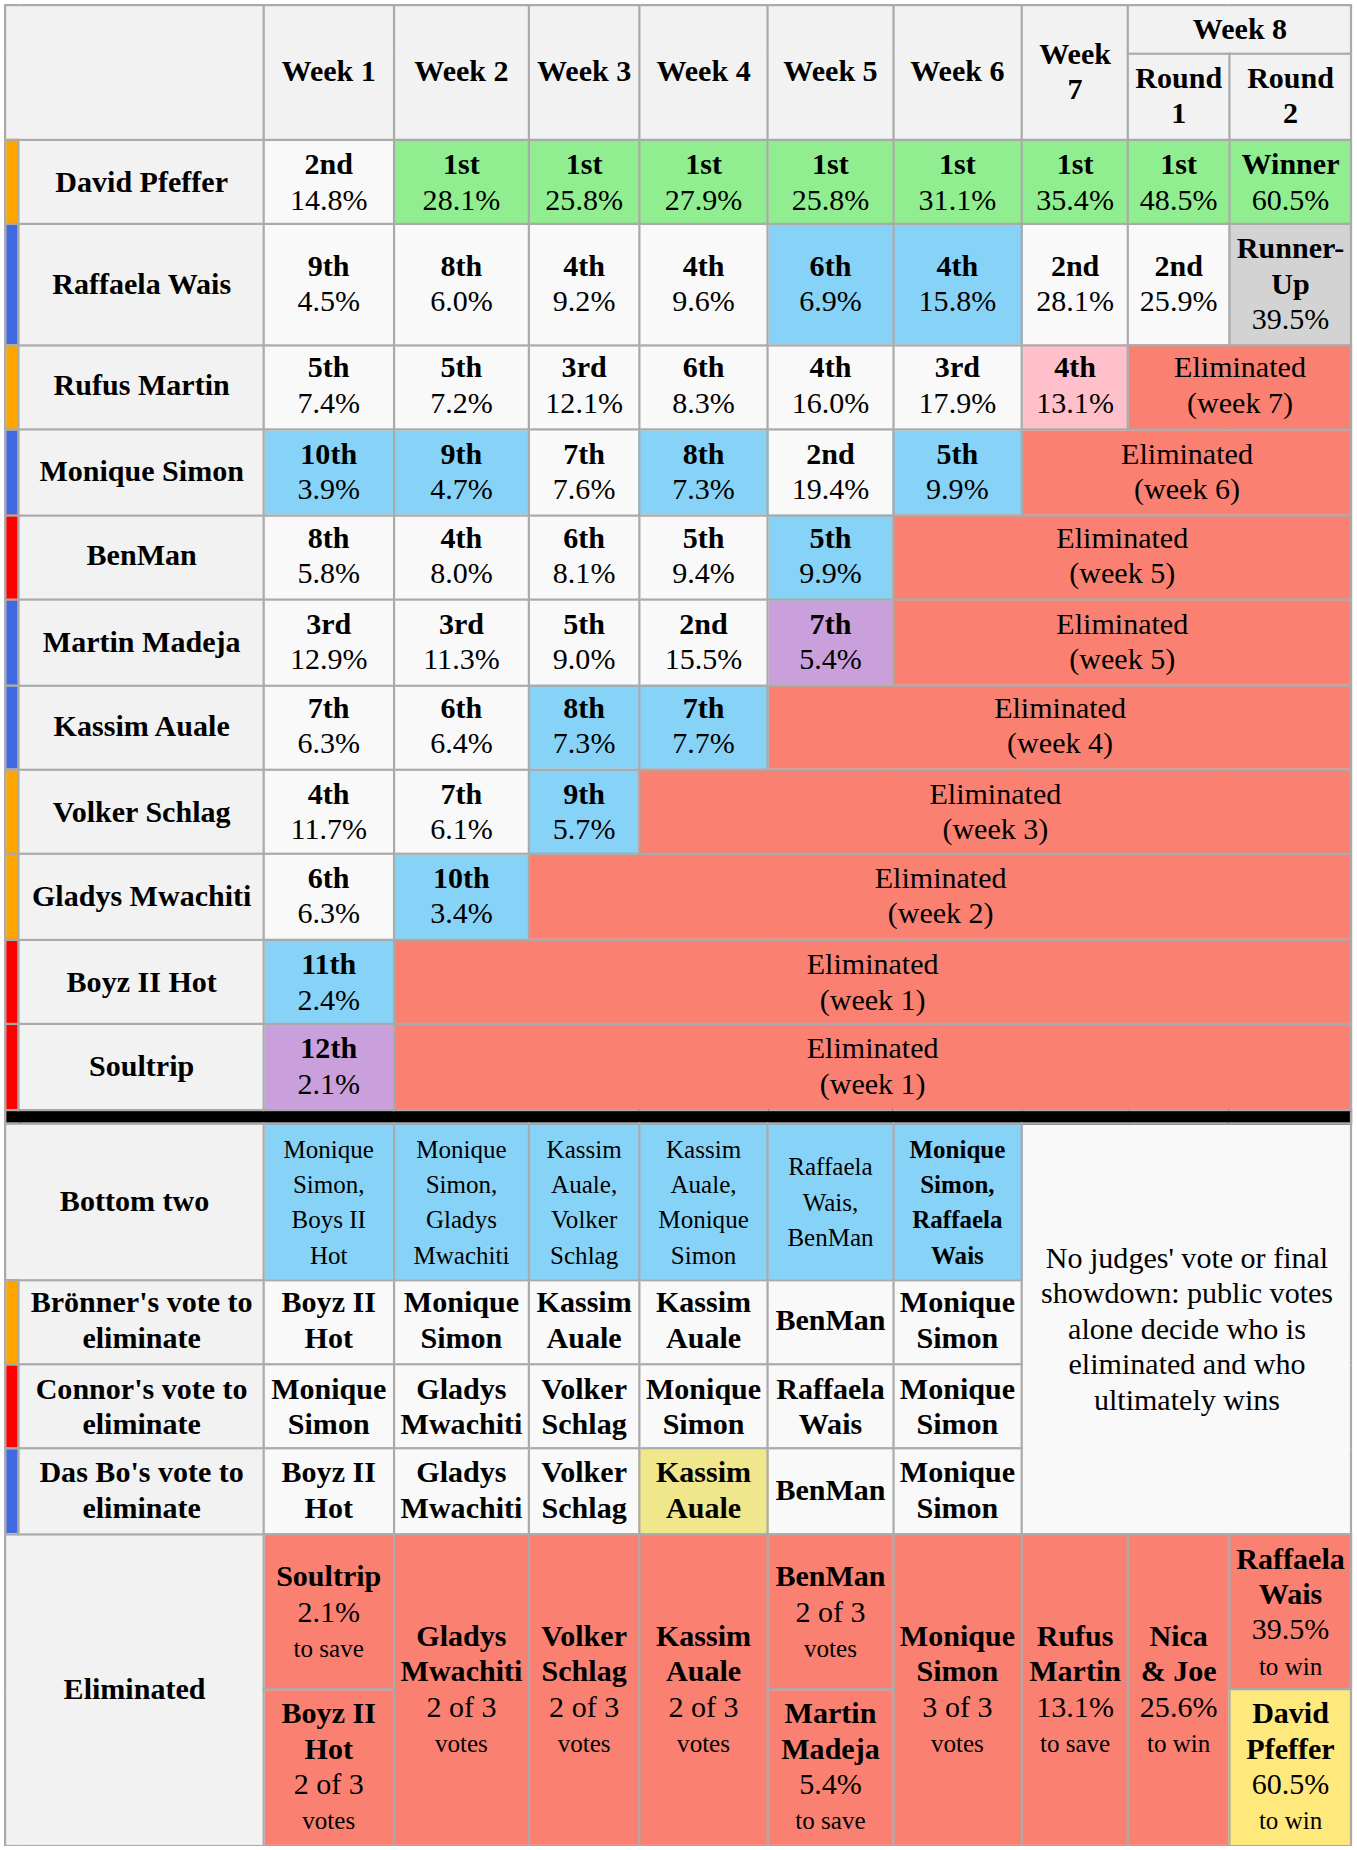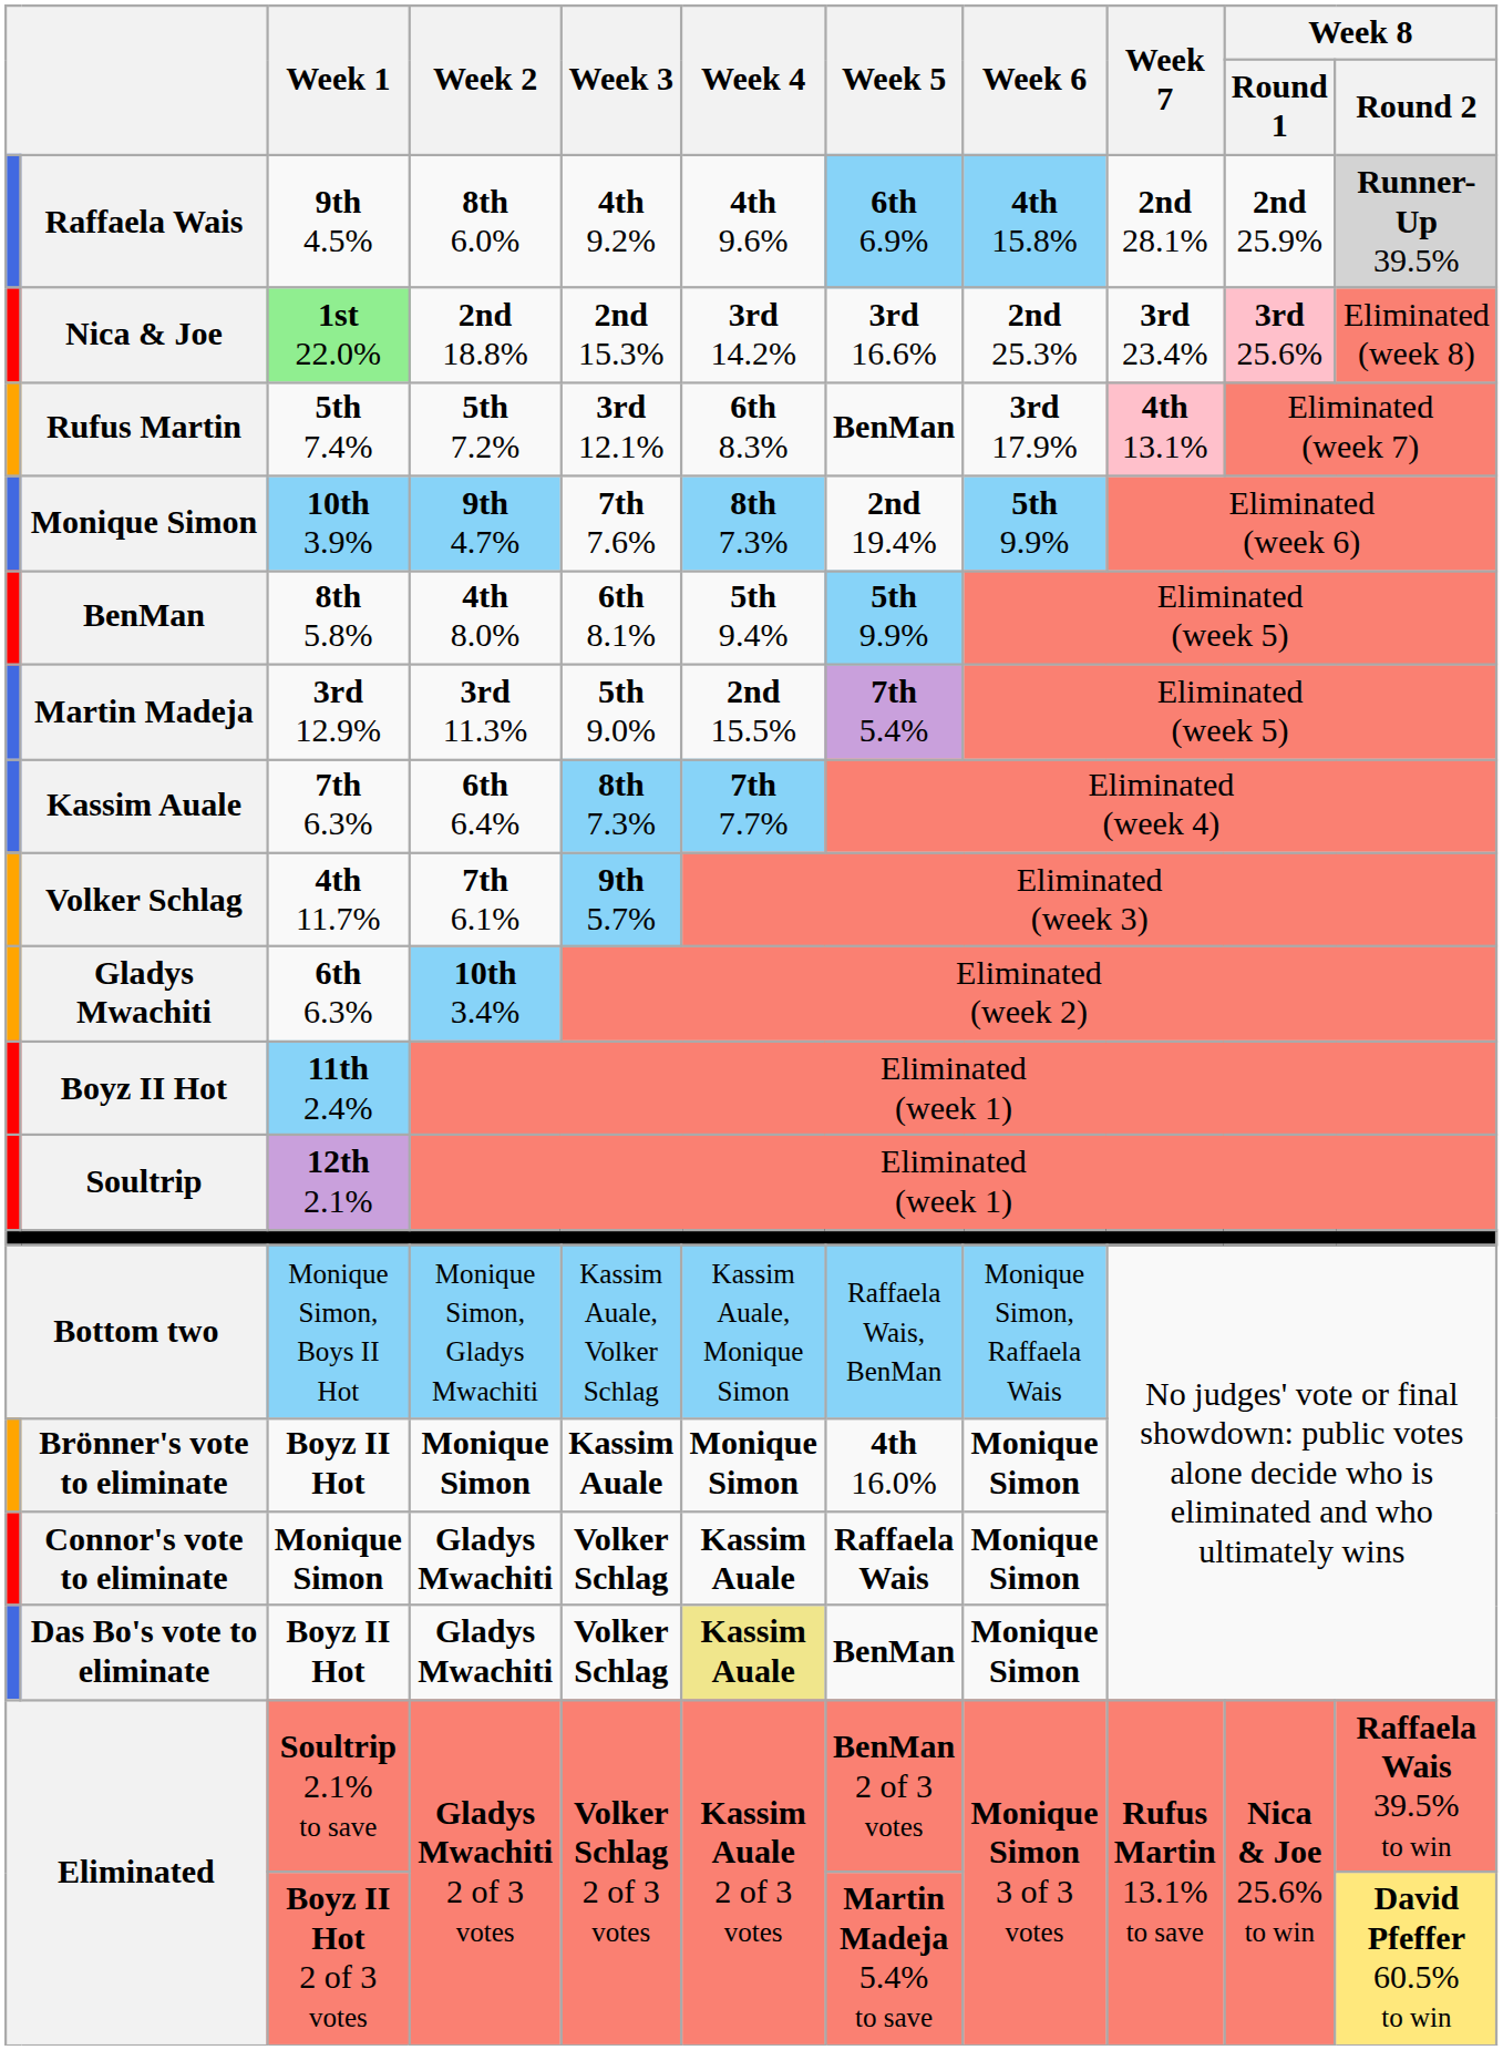 <table class="wikitable" style="text-align:center; font-size:85%">
 <tr>
 <th style="width:20%" colspan=2 rowspan=2></th>
 <th style="width:7%" rowspan="2" scope="col">Week 1</th>
 <th style="width:7%" rowspan="2" scope="col">Week 2</th>
 <th style="width:7%" rowspan="2" scope="col">Week 3</th>
 <th style="width:7%" rowspan="2" scope="col">Week 4</th>
 <th style="width:7%" rowspan="2" scope="col">Week 5</th>
 <th style="width:7%" rowspan="2" scope="col">Week 6</th>
 <th style="width:7%" rowspan="2" scope="col">Week 7</th>
 <th colspan="2">Week 8</th>
 </tr>
 <tr>
 <th style="width:7%">Round 1</th>
 <th style="width:7%">Round 2</th>
 </tr>
 <tr>
-<th style="background:orange;"></th>
-<th>David Pfeffer</th>
-<td><strong>2nd</strong><br>14.8%</td>
-<td style="background:lightgreen"><strong>1st</strong><br>28.1%</td>
-<td style="background:lightgreen"><strong>1st</strong><br>25.8%</td>
-<td style="background:lightgreen"><strong>1st</strong><br>27.9%</td>
-<td style="background:lightgreen"><strong>1st</strong><br>25.8%</td>
-<td style="background:lightgreen"><strong>1st</strong><br>31.1%</td>
-<td style="background:lightgreen"><strong>1st</strong><br>35.4%</td>
-<td style="background:lightgreen"><strong>1st</strong><br>48.5%</td>
-<td style="background:lightgreen"><strong>Winner</strong><br>60.5%</td>
-</tr>
-<tr>
 <th style="background:#4169E1"></th>
 <th>Raffaela Wais</th>
 <td><strong>9th</strong><br>4.5%</td>
 <td><strong>8th</strong><br>6.0%</td>
 <td><strong>4th</strong><br>9.2%</td>
 <td><strong>4th</strong><br>9.6%</td>
 <td style="background:#87D3F8"><strong>6th</strong><br>6.9%</td>
 <td style="background:#87D3F8"><strong>4th</strong><br>15.8%</td>
 <td><strong>2nd</strong><br>28.1%</td>
 <td><strong>2nd</strong><br>25.9%</td>
 <td style="background:lightgrey"><strong>Runner-Up</strong><br>39.5%</td>
 </tr>
 <tr>
+<th style="background:#f00;"></th>
+<th>Nica & Joe</th>
+<td style="background:lightgreen"><strong>1st</strong><br>22.0%</td>
+<td><strong>2nd</strong><br>18.8%</td>
+<td><strong>2nd</strong><br>15.3%</td>
+<td><strong>3rd</strong><br>14.2%</td>
+<td><strong>3rd</strong><br>16.6%</td>
+<td><strong>2nd</strong><br>25.3%</td>
+<td><strong>3rd</strong><br>23.4%</td>
+<td style="background:pink"><strong>3rd</strong><br>25.6%</td>
+<td style="background:salmon">Eliminated<br>(week 8)</td>
+</tr>
+<tr>
 <th style="background:orange;"></th>
 <th>Rufus Martin</th>
 <td><strong>5th</strong><br>7.4%</td>
 <td><strong>5th</strong><br>7.2%</td>
 <td><strong>3rd</strong><br>12.1%</td>
 <td><strong>6th</strong><br>8.3%</td>
-<td><strong>4th</strong><br>16.0%</td>
+<td><strong>BenMan</strong></td>
 <td><strong>3rd</strong><br>17.9%</td>
 <td style="background:pink"><strong>4th</strong><br>13.1%</td>
 <td colspan="2" style="background:salmon">Eliminated<br>(week 7)</td>
 </tr>
 <tr>
 <th style="background:#4169E1"></th>
 <th>Monique Simon</th>
 <td style="background:#87D3F8"><strong>10th</strong><br>3.9%</td>
 <td style="background:#87D3F8"><strong>9th</strong><br>4.7%</td>
 <td><strong>7th</strong><br>7.6%</td>
 <td style="background:#87D3F8"><strong>8th</strong><br>7.3%</td>
 <td><strong>2nd</strong><br>19.4%</td>
 <td style="background:#87D3F8"><strong>5th</strong><br>9.9%</td>
 <td colspan="3" style="background:salmon">Eliminated<br>(week 6)</td>
 </tr>
 <tr>
 <th style="background:#f00;"></th>
 <th>BenMan</th>
 <td><strong>8th</strong><br>5.8%</td>
 <td><strong>4th</strong><br>8.0%</td>
 <td><strong>6th</strong><br>8.1%</td>
 <td><strong>5th</strong><br>9.4%</td>
 <td style="background:#87D3F8"><strong>5th</strong><br>9.9%</td>
 <td colspan="4" style="background:salmon">Eliminated<br>(week 5)</td>
 </tr>
 <tr>
 <th style="background:#4169E1"></th>
 <th>Martin Madeja</th>
 <td><strong>3rd</strong><br>12.9%</td>
 <td><strong>3rd</strong><br>11.3%</td>
 <td><strong>5th</strong><br>9.0%</td>
 <td><strong>2nd</strong><br>15.5%</td>
 <td style="background:#C9A0DC;"><strong>7th</strong><br>5.4%</td>
 <td colspan="4" style="background:salmon">Eliminated<br>(week 5)</td>
 </tr>
 <tr>
 <th style="background:#4169E1"></th>
 <th>Kassim Auale</th>
 <td><strong>7th</strong><br>6.3%</td>
 <td><strong>6th</strong><br>6.4%</td>
 <td style="background:#87D3F8"><strong>8th</strong><br>7.3%</td>
 <td style="background:#87D3F8"><strong>7th</strong><br>7.7%</td>
 <td colspan="5" style="background:salmon">Eliminated<br>(week 4)</td>
 </tr>
 <tr>
 <th style="background:orange;"></th>
 <th>Volker Schlag</th>
 <td><strong>4th</strong><br>11.7%</td>
 <td><strong>7th</strong><br>6.1%</td>
 <td style="background:#87D3F8"><strong>9th</strong><br>5.7%</td>
 <td colspan="6" style="background:salmon">Eliminated<br>(week 3)</td>
 </tr>
 <tr>
 <th style="background:orange;"></th>
 <th>Gladys Mwachiti</th>
 <td><strong>6th</strong><br>6.3%</td>
 <td style="background:#87D3F8"><strong>10th</strong><br>3.4%</td>
 <td colspan="7" style="background:salmon">Eliminated<br>(week 2)</td>
 </tr>
 <tr>
 <th style="background:#f00;"></th>
 <th>Boyz II Hot</th>
 <td style="background:#87D3F8"><strong>11th</strong><br>2.4%</td>
 <td colspan="8" style="background:salmon">Eliminated<br>(week 1)</td>
 </tr>
 <tr>
 <th style="background:#f00;"></th>
 <th>Soultrip</th>
 <td style="background:#C9A0DC;"><strong>12th</strong><br>2.1%</td>
 <td colspan="8" style="background:salmon">Eliminated<br>(week 1)</td>
 </tr>
 <tr>
 <td style="background:#000;" colspan="11"></td>
 </tr>
 <tr>
 <th colspan=2>Bottom two</th>
 <td style="background:#87D3F8"><small>Monique Simon,<br>Boys II Hot</small></td>
 <td style="background:#87D3F8"><small>Monique Simon,<br>Gladys Mwachiti</small></td>
 <td style="background:#87D3F8"><small>Kassim Auale,<br>Volker Schlag</small></td>
 <td style="background:#87D3F8"><small>Kassim Auale,<br>Monique Simon</small></td>
 <td style="background:#87D3F8"><small>Raffaela Wais,<br>BenMan</small></td>
-<td style="background:#87D3F8"><strong><small>Monique Simon,<br>Raffaela Wais</small></strong></td>
+<td style="background:#87D3F8"><small>Monique Simon,<br>Raffaela Wais</small></td>
 <td rowspan=4 colspan=3>No judges' vote or final showdown: public votes alone decide who is eliminated and who ultimately wins</td>
 </tr>
 <tr>
 <th style="background:orange;"></th>
 <th>Brönner's vote to eliminate</th>
 <td><strong>Boyz II Hot</strong></td>
 <td><strong>Monique Simon</strong></td>
 <td><strong>Kassim Auale</strong></td>
-<td><strong>Kassim Auale</strong></td>
-<td><strong>BenMan</strong></td>
+<td><strong>Monique Simon</strong></td>
+<td><strong>4th</strong><br>16.0%</td>
 <td><strong>Monique Simon</strong></td>
 </tr>
 <tr>
 <th style="background:#f00;"></th>
 <th>Connor's vote to eliminate</th>
 <td><strong>Monique Simon</strong></td>
 <td><strong>Gladys Mwachiti</strong></td>
 <td><strong>Volker Schlag</strong></td>
-<td><strong>Monique Simon</strong></td>
+<td><strong>Kassim Auale</strong></td>
 <td><strong>Raffaela Wais</strong></td>
 <td><strong>Monique Simon</strong></td>
 </tr>
 <tr>
 <th style="background:#4169E1;"></th>
 <th>Das Bo's vote to eliminate</th>
 <td><strong>Boyz II Hot</strong></td>
 <td><strong>Gladys Mwachiti</strong></td>
 <td><strong>Volker Schlag</strong></td>
 <td style="background: khaki;"><strong>Kassim Auale</strong></td>
 <td><strong>BenMan</strong></td>
 <td><strong>Monique Simon</strong></td>
 </tr>
 <tr>
 <th colspan=2 rowspan=2>Eliminated</th>
 <td style="background:salmon;"><strong>Soultrip</strong> <br>2.1%<br><small>to save</small></td>
 <td style="background:salmon;" rowspan="2"><strong>Gladys Mwachiti</strong> <br>2 of 3<br><small>votes</small></td>
 <td style="background:salmon;" rowspan="2"><strong>Volker Schlag</strong> <br>2 of 3<br><small>votes</small></td>
 <td style="background:salmon;" rowspan="2"><strong>Kassim Auale</strong> <br>2 of 3<br><small>votes</small></td>
 <td style="background:salmon;"><strong>BenMan</strong> <br>2 of 3<br><small>votes</small></td>
 <td style="background:salmon;" rowspan="2"><strong>Monique Simon</strong> <br>3 of 3<br><small>votes</small></td>
 <td style="background:salmon;" rowspan="2"><strong>Rufus Martin</strong> <br>13.1%<br><small>to save</small></td>
 <td style="background:salmon;" rowspan="2"><strong>Nica<br>& Joe</strong> <br>25.6%<br><small>to win</small></td>
 <td style="background:salmon;"><strong>Raffaela Wais</strong> <br>39.5%<br><small>to win</small></td>
 </tr>
 <tr>
 <td style="background:salmon;"><strong>Boyz II Hot</strong> <br>2 of 3<br><small>votes</small></td>
 <td style="background:salmon;"><strong>Martin Madeja</strong> <br>5.4%<br><small>to save</small></td>
 <td style="background:#FFE87C"><strong>David Pfeffer</strong> <br>60.5%<br><small>to win</small></td>
 </tr>
 </table>
